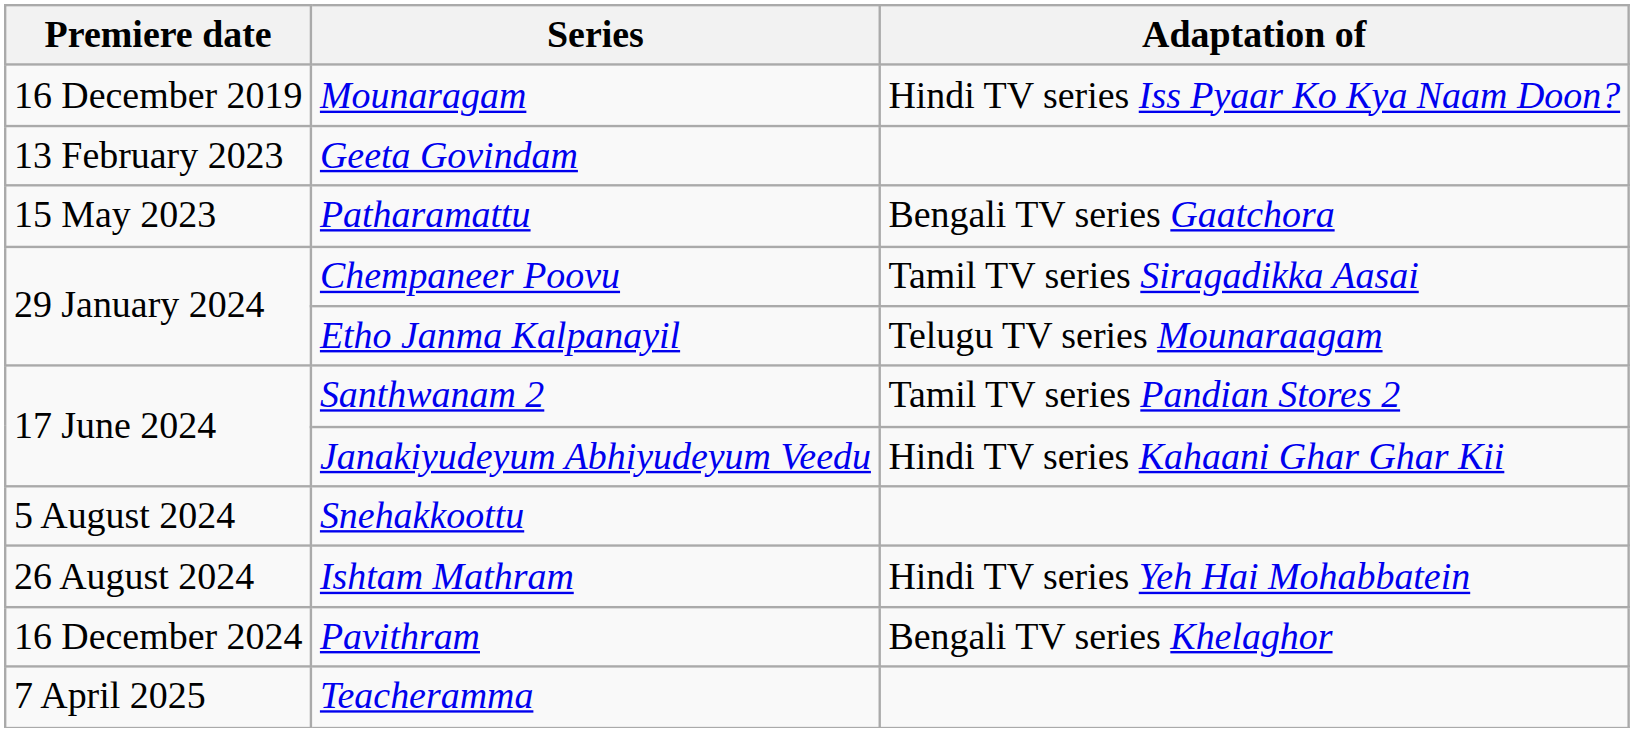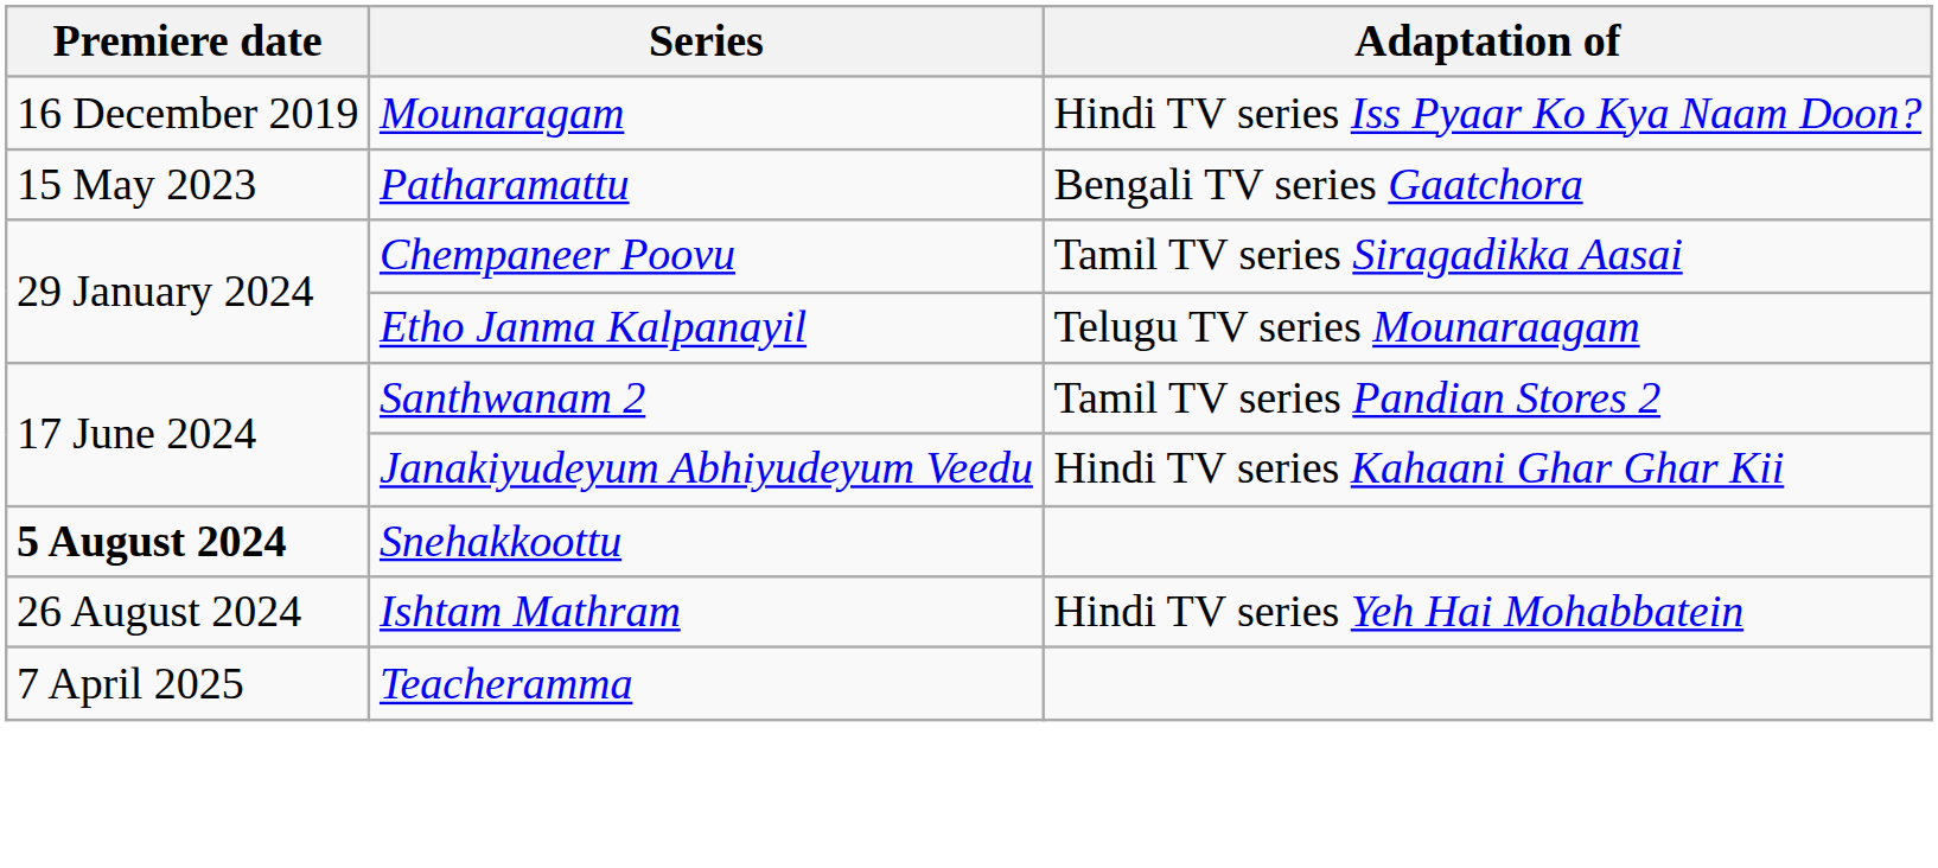 <table class="wikitable sortable">
 <tr>
 <th>Premiere date</th>
 <th>Series</th>
 <th>Adaptation of</th>
 </tr>
 <tr>
 <td>16 December 2019</td>
 <td><em><a href='#'>Mounaragam</a></em></td>
 <td>Hindi TV series <em><a href='#'>Iss Pyaar Ko Kya Naam Doon?</a></em></td>
-</tr>
-<tr>
-<td>13 February 2023</td>
-<td><em><a href='#'>Geeta Govindam</a></em></td>
-<td></td>
 </tr>
 <tr>
 <td>15 May 2023</td>
 <td><em><a href='#'>Patharamattu</a></em></td>
 <td>Bengali TV series <em><a href='#'>Gaatchora</a></em></td>
 </tr>
 <tr>
 <td rowspan="2">29 January 2024</td>
 <td><em><a href='#'>Chempaneer Poovu</a></em></td>
 <td>Tamil TV series <em><a href='#'>Siragadikka Aasai</a></em></td>
 </tr>
 <tr>
 <td><em><a href='#'>Etho Janma Kalpanayil</a></em></td>
 <td>Telugu TV series <em><a href='#'>Mounaraagam</a></em></td>
 </tr>
 <tr>
 <td rowspan="2">17 June 2024</td>
 <td><em><a href='#'>Santhwanam 2</a></em></td>
 <td>Tamil TV series <em><a href='#'>Pandian Stores 2</a></em></td>
 </tr>
 <tr>
 <td><em><a href='#'>Janakiyudeyum Abhiyudeyum Veedu</a></em></td>
 <td>Hindi TV series <em><a href='#'>Kahaani Ghar Ghar Kii</a></em></td>
 </tr>
 <tr>
-<td>5 August 2024</td>
+<td><strong>5 August 2024</strong></td>
 <td><em><a href='#'>Snehakkoottu</a></em></td>
 <td></td>
 </tr>
 <tr>
 <td>26 August 2024</td>
 <td><em><a href='#'>Ishtam Mathram</a></em></td>
 <td>Hindi TV series <em><a href='#'>Yeh Hai Mohabbatein</a></em></td>
 </tr>
 <tr>
-<td>16 December 2024</td>
-<td><em><a href='#'>Pavithram</a></em></td>
-<td>Bengali TV series <em><a href='#'>Khelaghor</a></em></td>
-</tr>
-<tr>
 <td>7 April 2025</td>
 <td><em><a href='#'>Teacheramma</a></em></td>
 <td></td>
 </tr>
 </table>
